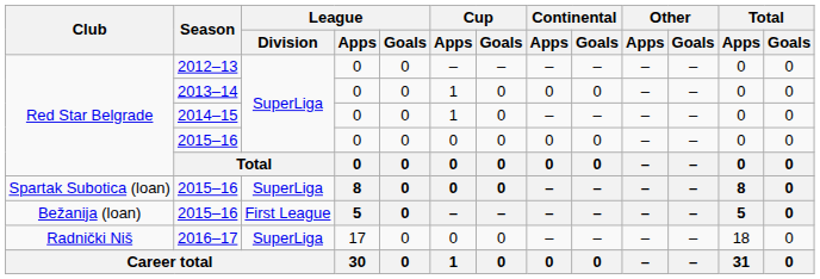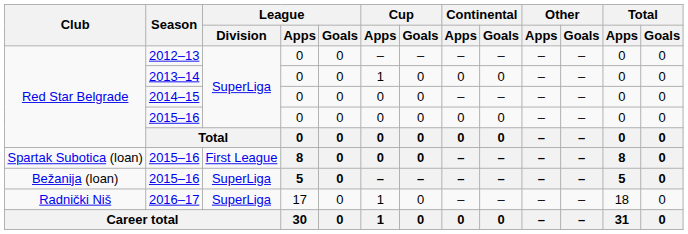 <table class="wikitable" style="text-align: center;font-size:90%">
 <tr>
 <th rowspan="2">Club</th>
 <th rowspan="2">Season</th>
 <th colspan="3">League</th>
 <th colspan="2">Cup</th>
 <th colspan="2">Continental</th>
 <th colspan="2">Other</th>
 <th colspan="2">Total</th>
 </tr>
 <tr>
 <th>Division</th>
 <th>Apps</th>
 <th>Goals</th>
 <th>Apps</th>
 <th>Goals</th>
 <th>Apps</th>
 <th>Goals</th>
 <th>Apps</th>
 <th>Goals</th>
 <th>Apps</th>
 <th>Goals</th>
 </tr>
 <tr>
 <td rowspan="5" valign="center"><a href='#'>Red Star Belgrade</a></td>
 <td><a href='#'>2012–13</a></td>
 <td rowspan=4><a href='#'>SuperLiga</a></td>
 <td>0</td>
 <td>0</td>
 <td>–</td>
 <td>–</td>
 <td>–</td>
 <td>–</td>
 <td>–</td>
 <td>–</td>
 <td>0</td>
 <td>0</td>
 </tr>
 <tr>
 <td><a href='#'>2013–14</a></td>
 <td>0</td>
 <td>0</td>
 <td>1</td>
 <td>0</td>
 <td>0</td>
 <td>0</td>
 <td>–</td>
 <td>–</td>
 <td>0</td>
 <td>0</td>
 </tr>
 <tr>
 <td><a href='#'>2014–15</a></td>
 <td>0</td>
 <td>0</td>
-<td>1</td>
+<td>0</td>
 <td>0</td>
 <td>–</td>
 <td>–</td>
 <td>–</td>
 <td>–</td>
 <td>0</td>
 <td>0</td>
 </tr>
 <tr>
 <td><a href='#'>2015–16</a></td>
 <td>0</td>
 <td>0</td>
 <td>0</td>
 <td>0</td>
 <td>0</td>
 <td>0</td>
 <td>–</td>
 <td>–</td>
 <td>0</td>
 <td>0</td>
 </tr>
 <tr>
 <th colspan="2">Total</th>
 <th>0</th>
 <th>0</th>
 <th>0</th>
 <th>0</th>
 <th>0</th>
 <th>0</th>
 <th>–</th>
 <th>–</th>
 <th>0</th>
 <th>0</th>
 </tr>
 <tr>
 <td><a href='#'>Spartak Subotica</a> (loan)</td>
 <td><a href='#'>2015–16</a></td>
-<td><a href='#'>SuperLiga</a></td>
+<td><a href='#'>First League</a></td>
 <th>8</th>
 <th>0</th>
 <th>0</th>
 <th>0</th>
 <th>–</th>
 <th>–</th>
 <th>–</th>
 <th>–</th>
 <th>8</th>
 <th>0</th>
 </tr>
 <tr>
 <td><a href='#'>Bežanija</a> (loan)</td>
 <td><a href='#'>2015–16</a></td>
-<td><a href='#'>First League</a></td>
+<td><a href='#'>SuperLiga</a></td>
 <th>5</th>
 <th>0</th>
 <th>–</th>
 <th>–</th>
 <th>–</th>
 <th>–</th>
 <th>–</th>
 <th>–</th>
 <th>5</th>
 <th>0</th>
 </tr>
 <tr>
 <td><a href='#'>Radnički Niš</a></td>
 <td><a href='#'>2016–17</a></td>
 <td><a href='#'>SuperLiga</a></td>
 <td>17</td>
 <td>0</td>
-<td>0</td>
+<td>1</td>
 <td>0</td>
 <td>–</td>
 <td>–</td>
 <td>–</td>
 <td>–</td>
 <td>18</td>
 <td>0</td>
 </tr>
 <tr>
 <th colspan="3">Career total</th>
 <th>30</th>
 <th>0</th>
 <th>1</th>
 <th>0</th>
 <th>0</th>
 <th>0</th>
 <th>–</th>
 <th>–</th>
 <th>31</th>
 <th>0</th>
 </tr>
 </table>
